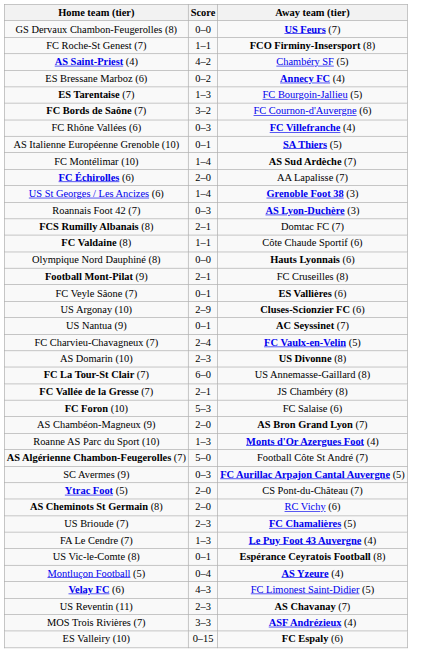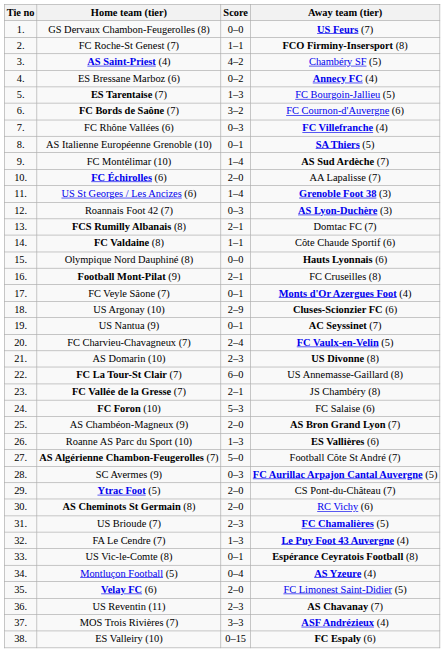 <table class="wikitable" style="text-align: center">
 <tr>
+<th>Tie no</th>
 <th>Home team (tier)</th>
 <th>Score</th>
 <th>Away team (tier)</th>
 </tr>
 <tr>
+<td>1.</td>
 <td>GS Dervaux Chambon-Feugerolles (8)</td>
 <td>0–0 </td>
 <td><strong><a href='#'>US Feurs</a></strong> (7)</td>
 </tr>
 <tr>
+<td>2.</td>
 <td>FC Roche-St Genest (7)</td>
 <td>1–1 </td>
 <td><strong>FCO Firminy-Insersport</strong> (8)</td>
 </tr>
 <tr>
+<td>3.</td>
 <td><strong><a href='#'>AS Saint-Priest</a></strong> (4)</td>
 <td>4–2</td>
 <td><a href='#'>Chambéry SF</a> (5)</td>
 </tr>
 <tr>
+<td>4.</td>
 <td>ES Bressane Marboz (6)</td>
 <td>0–2</td>
 <td><strong><a href='#'>Annecy FC</a></strong> (4)</td>
 </tr>
 <tr>
+<td>5.</td>
 <td><strong>ES Tarentaise</strong> (7)</td>
 <td>1–3</td>
 <td><a href='#'>FC Bourgoin-Jallieu</a> (5)</td>
 </tr>
 <tr>
+<td>6.</td>
 <td><strong>FC Bords de Saône</strong> (7)</td>
 <td>3–2</td>
 <td><a href='#'>FC Cournon-d'Auvergne</a> (6)</td>
 </tr>
 <tr>
+<td>7.</td>
 <td>FC Rhône Vallées (6)</td>
 <td>0–3</td>
 <td><strong><a href='#'>FC Villefranche</a></strong> (4)</td>
 </tr>
 <tr>
+<td>8.</td>
 <td>AS Italienne Européenne Grenoble (10)</td>
 <td>0–1</td>
 <td><strong><a href='#'>SA Thiers</a></strong> (5)</td>
 </tr>
 <tr>
+<td>9.</td>
 <td>FC Montélimar (10)</td>
 <td>1–4</td>
 <td><strong>AS Sud Ardèche</strong> (7)</td>
 </tr>
 <tr>
+<td>10.</td>
 <td><strong><a href='#'>FC Échirolles</a></strong> (6)</td>
 <td>2–0</td>
 <td>AA Lapalisse (7)</td>
 </tr>
 <tr>
+<td>11.</td>
 <td><a href='#'>US St Georges / Les Ancizes</a> (6)</td>
 <td>1–4</td>
 <td><strong><a href='#'>Grenoble Foot 38</a></strong> (3)</td>
 </tr>
 <tr>
+<td>12.</td>
 <td>Roannais Foot 42 (7)</td>
 <td>0–3 </td>
 <td><strong><a href='#'>AS Lyon-Duchère</a></strong> (3)</td>
 </tr>
 <tr>
+<td>13.</td>
 <td><strong>FCS Rumilly Albanais</strong> (8)</td>
 <td>2–1</td>
 <td>Domtac FC (7)</td>
 </tr>
 <tr>
+<td>14.</td>
 <td><strong>FC Valdaine</strong> (8)</td>
 <td>1–1 </td>
 <td>Côte Chaude Sportif (6)</td>
 </tr>
 <tr>
+<td>15.</td>
 <td>Olympique Nord Dauphiné (8)</td>
 <td>0–0 </td>
 <td><strong>Hauts Lyonnais</strong> (6)</td>
 </tr>
 <tr>
+<td>16.</td>
 <td><strong>Football Mont-Pilat</strong> (9)</td>
 <td>2–1</td>
 <td>FC Cruseilles (8)</td>
 </tr>
 <tr>
+<td>17.</td>
 <td>FC Veyle Sâone (7)</td>
 <td>0–1</td>
-<td><strong>ES Vallières</strong> (6)</td>
+<td><strong><a href='#'>Monts d'Or Azergues Foot</a></strong> (4)</td>
 </tr>
 <tr>
+<td>18.</td>
 <td>US Argonay (10)</td>
 <td>2–9</td>
 <td><strong>Cluses-Scionzier FC</strong> (6)</td>
 </tr>
 <tr>
+<td>19.</td>
 <td>US Nantua (9)</td>
 <td>0–1</td>
 <td><strong>AC Seyssinet</strong> (7)</td>
 </tr>
 <tr>
+<td>20.</td>
 <td>FC Charvieu-Chavagneux (7)</td>
 <td>2–4 </td>
 <td><strong><a href='#'>FC Vaulx-en-Velin</a></strong> (5)</td>
 </tr>
 <tr>
+<td>21.</td>
 <td>AS Domarin (10)</td>
 <td>2–3</td>
 <td><strong>US Divonne</strong> (8)</td>
 </tr>
 <tr>
+<td>22.</td>
 <td><strong>FC La Tour-St Clair</strong> (7)</td>
 <td>6–0</td>
 <td>US Annemasse-Gaillard (8)</td>
 </tr>
 <tr>
+<td>23.</td>
 <td><strong>FC Vallée de la Gresse</strong> (7)</td>
 <td>2–1</td>
 <td>JS Chambéry (8)</td>
 </tr>
 <tr>
+<td>24.</td>
 <td><strong>FC Foron</strong> (10)</td>
 <td>5–3 </td>
 <td>FC Salaise (6)</td>
 </tr>
 <tr>
+<td>25.</td>
 <td>AS Chambéon-Magneux (9)</td>
 <td>2–0</td>
 <td><strong>AS Bron Grand Lyon</strong> (7)</td>
 </tr>
 <tr>
+<td>26.</td>
 <td>Roanne AS Parc du Sport (10)</td>
 <td>1–3</td>
-<td><strong><a href='#'>Monts d'Or Azergues Foot</a></strong> (4)</td>
+<td><strong>ES Vallières</strong> (6)</td>
 </tr>
 <tr>
+<td>27.</td>
 <td><strong>AS Algérienne Chambon-Feugerolles</strong> (7)</td>
 <td>5–0</td>
 <td>Football Côte St André (7)</td>
 </tr>
 <tr>
+<td>28.</td>
 <td>SC Avermes (9)</td>
 <td>0–3</td>
 <td><strong><a href='#'>FC Aurillac Arpajon Cantal Auvergne</a></strong> (5)</td>
 </tr>
 <tr>
+<td>29.</td>
 <td><strong><a href='#'>Ytrac Foot</a></strong> (5)</td>
 <td>2–0</td>
 <td>CS Pont-du-Château (7)</td>
 </tr>
 <tr>
+<td>30.</td>
 <td><strong>AS Cheminots St Germain</strong> (8)</td>
 <td>2–0</td>
 <td><a href='#'>RC Vichy</a> (6)</td>
 </tr>
 <tr>
+<td>31.</td>
 <td>US Brioude (7)</td>
 <td>2–3</td>
 <td><strong><a href='#'>FC Chamalières</a></strong> (5)</td>
 </tr>
 <tr>
+<td>32.</td>
 <td>FA Le Cendre (7)</td>
 <td>1–3</td>
 <td><strong><a href='#'>Le Puy Foot 43 Auvergne</a></strong> (4)</td>
 </tr>
 <tr>
+<td>33.</td>
 <td>US Vic-le-Comte (8)</td>
 <td>0–1</td>
 <td><strong>Espérance Ceyratois Football</strong> (8)</td>
 </tr>
 <tr>
+<td>34.</td>
 <td><a href='#'>Montluçon Football</a> (5)</td>
 <td>0–4</td>
 <td><strong><a href='#'>AS Yzeure</a></strong> (4)</td>
 </tr>
 <tr>
+<td>35.</td>
 <td><strong><a href='#'>Velay FC</a></strong> (6)</td>
-<td>4–3</td>
+<td>2–0</td>
 <td><a href='#'>FC Limonest Saint-Didier</a> (5)</td>
 </tr>
 <tr>
+<td>36.</td>
 <td>US Reventin (11)</td>
 <td>2–3</td>
 <td><strong>AS Chavanay</strong> (7)</td>
 </tr>
 <tr>
+<td>37.</td>
 <td>MOS Trois Rivières (7)</td>
 <td>3–3 </td>
 <td><strong><a href='#'>ASF Andrézieux</a></strong> (4)</td>
 </tr>
 <tr>
+<td>38.</td>
 <td>ES Valleiry (10)</td>
 <td>0–15</td>
 <td><strong>FC Espaly</strong> (6)</td>
 </tr>
 </table>
